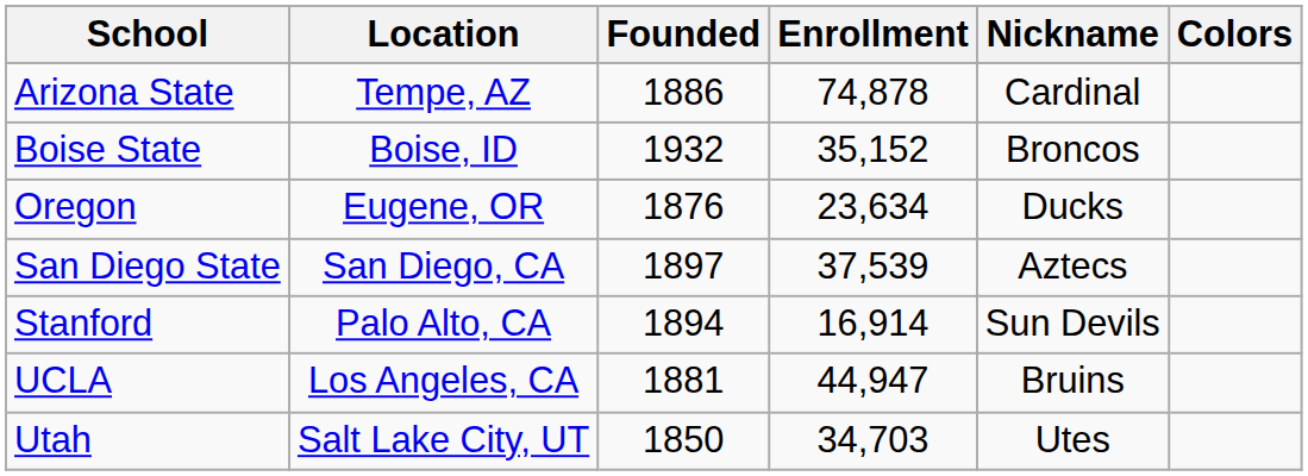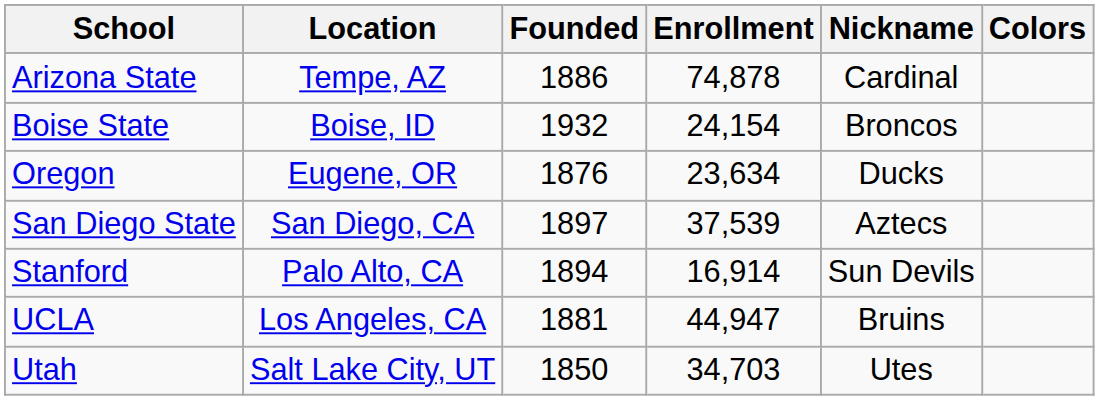 <table class="wikitable sortable">
 <tr>
 <th>School</th>
 <th>Location</th>
 <th>Founded</th>
 <th>Enrollment</th>
 <th>Nickname</th>
 <th>Colors</th>
 </tr>
 <tr>
 <td><a href='#'>Arizona State</a></td>
 <td align="center"><a href='#'>Tempe, AZ</a></td>
 <td align="center">1886</td>
 <td align="center">74,878</td>
 <td align="center">Cardinal</td>
 <td align="center"> </td>
 </tr>
 <tr>
 <td><a href='#'>Boise State</a></td>
 <td align="center"><a href='#'>Boise, ID</a></td>
 <td align="center">1932</td>
-<td align="center">35,152</td>
+<td align="center">24,154</td>
 <td align="center">Broncos</td>
 <td align="center"> </td>
 </tr>
 <tr>
 <td><a href='#'>Oregon</a></td>
 <td align="center"><a href='#'>Eugene, OR</a></td>
 <td align="center">1876</td>
 <td align="center">23,634</td>
 <td align="center">Ducks</td>
 <td align="center"> </td>
 </tr>
 <tr>
 <td><a href='#'>San Diego State</a></td>
 <td align="center"><a href='#'>San Diego, CA</a></td>
 <td align="center">1897</td>
 <td align="center">37,539</td>
 <td align="center">Aztecs</td>
 <td align="center"> </td>
 </tr>
 <tr>
 <td><a href='#'>Stanford</a></td>
 <td align="center"><a href='#'>Palo Alto, CA</a></td>
 <td align="center">1894</td>
 <td align="center">16,914</td>
 <td align="center">Sun Devils</td>
 <td align="center"> </td>
 </tr>
 <tr>
 <td><a href='#'>UCLA</a></td>
 <td align="center"><a href='#'>Los Angeles, CA</a></td>
 <td align="center">1881</td>
 <td align="center">44,947</td>
 <td align="center">Bruins</td>
 <td align="center"> </td>
 </tr>
 <tr>
 <td><a href='#'>Utah</a></td>
 <td align="center"><a href='#'>Salt Lake City, UT</a></td>
 <td align="center">1850</td>
 <td align="center">34,703</td>
 <td align="center">Utes</td>
 <td align="center"> </td>
 </tr>
 </table>
